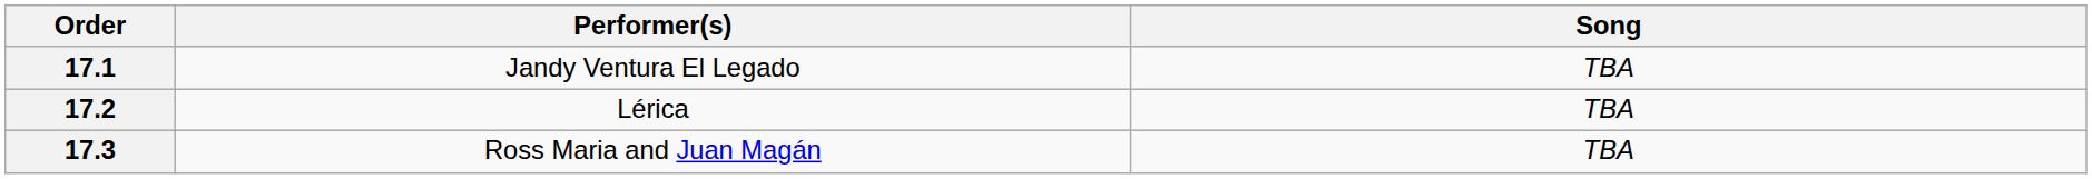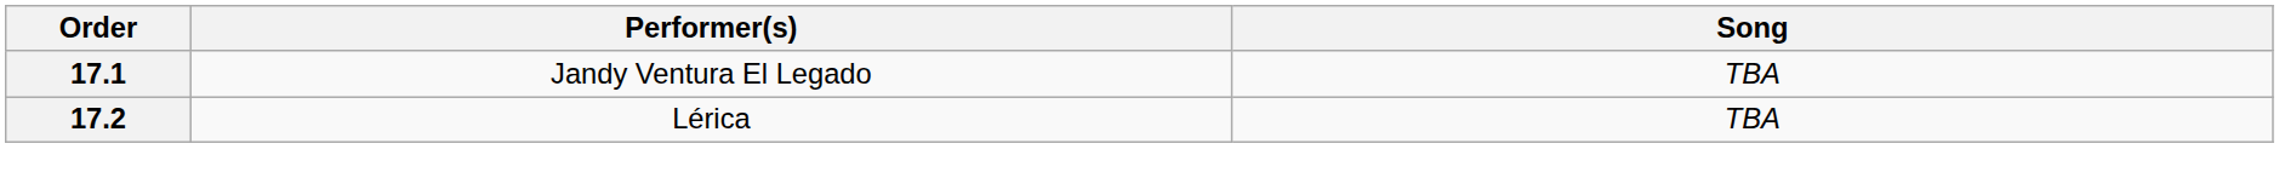 <table class="wikitable" style="text-align:center; width:100%">
 <tr>
 <th scope="col" width="02%">Order</th>
 <th scope="col" width="15%">Performer(s)</th>
 <th scope="col" width="15%">Song</th>
 </tr>
 <tr>
 <th scope="row">17.1</th>
 <td>Jandy Ventura El Legado</td>
 <td><em>TBA</em></td>
 </tr>
 <tr>
 <th scope="row">17.2</th>
 <td>Lérica</td>
 <td><em>TBA</em></td>
 </tr>
-<tr>
-<th scope="row">17.3</th>
-<td>Ross Maria and <a href='#'>Juan Magán</a></td>
-<td><em>TBA</em></td>
-</tr>
 </table>
